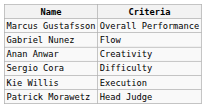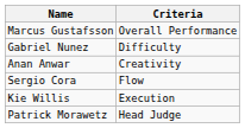 <table class="wikitable">
 <tr>
 <th>Name</th>
 <th>Criteria</th>
 </tr>
 <tr>
 <td> Marcus Gustafsson</td>
 <td>Overall Performance</td>
 </tr>
 <tr>
 <td> Gabriel Nunez</td>
-<td>Flow</td>
+<td>Difficulty</td>
 </tr>
 <tr>
 <td> Anan Anwar</td>
 <td>Creativity</td>
 </tr>
 <tr>
 <td> Sergio Cora</td>
-<td>Difficulty</td>
+<td>Flow</td>
 </tr>
 <tr>
 <td> Kie Willis</td>
 <td>Execution</td>
 </tr>
 <tr>
 <td> Patrick Morawetz</td>
 <td>Head Judge</td>
 </tr>
 </table>
